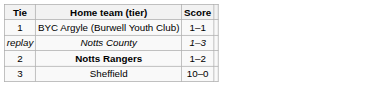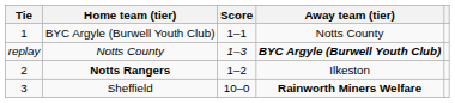 <table class="wikitable" style="text-align:center; font-size:85%">
 <tr>
 <th>Tie</th>
 <th>Home team (tier)</th>
 <th>Score</th>
+<th>Away team (tier)</th>
 <th></th>
 </tr>
 <tr>
 <td align="center">1</td>
 <td>BYC Argyle (Burwell Youth Club)</td>
 <td>1–1 </td>
+<td>Notts County</td>
 <td></td>
 </tr>
 <tr>
 <td align="center"><em>replay</em></td>
 <td><em>Notts County</em></td>
 <td><em>1–3</em></td>
+<td><strong><em>BYC Argyle (Burwell Youth Club)</em></strong></td>
 <td></td>
 </tr>
 <tr>
 <td align="center">2</td>
 <td><strong>Notts Rangers</strong></td>
 <td align="center">1–2</td>
+<td>Ilkeston</td>
 <td></td>
 </tr>
 <tr>
 <td align="center">3</td>
 <td>Sheffield</td>
 <td align="center">10–0</td>
+<td><strong>Rainworth Miners Welfare</strong></td>
 <td></td>
 </tr>
 </table>
